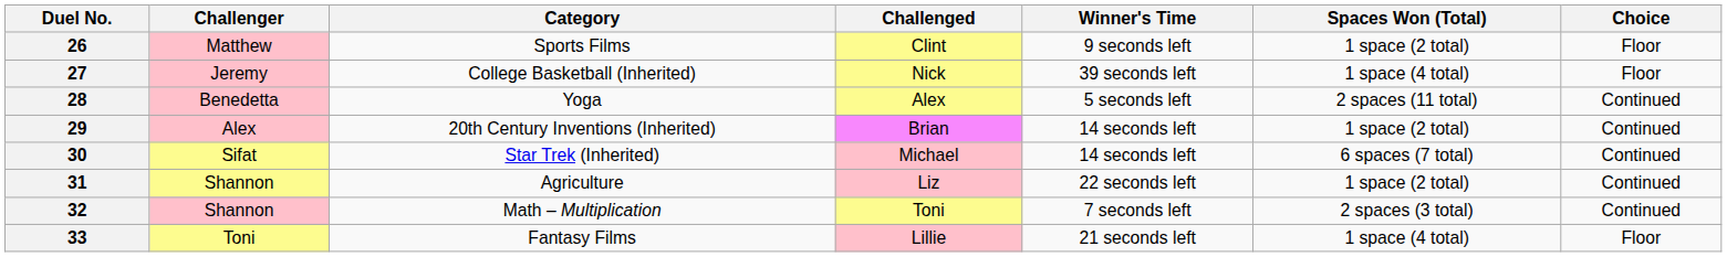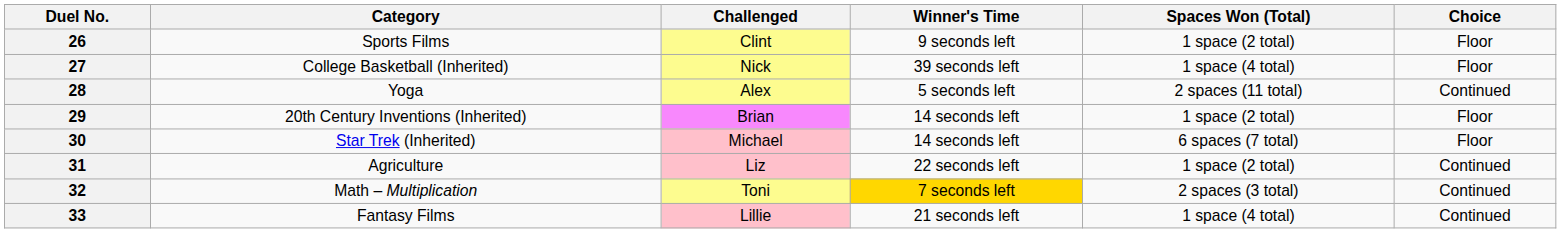 <table class="wikitable sortable mw-collapsible mw-collapsed" style="text-align:center; width:100%">
 <tr>
 <th scope="col">Duel No.</th>
-<th scope="col">Challenger</th>
 <th scope="col">Category</th>
 <th scope="col">Challenged</th>
 <th scope="col">Winner's Time</th>
 <th scope="col">Spaces Won (Total)</th>
 <th scope="col">Choice</th>
 </tr>
 <tr>
 <th>26</th>
-<td style="background:pink;">Matthew</td>
 <td>Sports Films</td>
 <td style="background:#fdfc8f;">Clint</td>
 <td>9 seconds left</td>
 <td>1 space (2 total)</td>
 <td>Floor</td>
 </tr>
 <tr>
 <th>27</th>
-<td style="background:pink;">Jeremy</td>
 <td>College Basketball (Inherited)</td>
 <td style="background:#fdfc8f;">Nick</td>
 <td>39 seconds left</td>
 <td>1 space (4 total)</td>
 <td>Floor</td>
 </tr>
 <tr>
 <th>28</th>
-<td style="background:pink;">Benedetta</td>
 <td>Yoga</td>
 <td style="background:#fdfc8f;">Alex</td>
 <td>5 seconds left</td>
 <td>2 spaces (11 total)</td>
 <td>Continued</td>
 </tr>
 <tr>
 <th>29</th>
-<td style="background:pink;">Alex</td>
 <td>20th Century Inventions (Inherited)</td>
 <td style="background:#F888FD;">Brian</td>
 <td>14 seconds left</td>
 <td>1 space (2 total)</td>
-<td>Continued</td>
+<td>Floor</td>
 </tr>
 <tr>
 <th>30</th>
-<td style="background:#fdfc8f;">Sifat</td>
 <td><a href='#'>Star Trek</a> (Inherited)</td>
 <td style="background:pink;">Michael</td>
 <td>14 seconds left</td>
 <td>6 spaces (7 total)</td>
-<td>Continued</td>
+<td>Floor</td>
 </tr>
 <tr>
 <th>31</th>
-<td style="background:#fdfc8f;">Shannon</td>
 <td>Agriculture</td>
 <td style="background:pink;">Liz</td>
 <td>22 seconds left</td>
 <td>1 space (2 total)</td>
 <td>Continued</td>
 </tr>
 <tr>
 <th>32</th>
-<td style="background:pink;">Shannon</td>
 <td>Math – <em>Multiplication</em></td>
 <td style="background:#fdfc8f;">Toni</td>
-<td>7 seconds left</td>
+<td style="background: gold;">7 seconds left</td>
 <td>2 spaces (3 total)</td>
 <td>Continued</td>
 </tr>
 <tr>
 <th>33</th>
-<td style="background:#fdfc8f;">Toni</td>
 <td>Fantasy Films</td>
 <td style="background:pink;">Lillie</td>
 <td>21 seconds left</td>
 <td>1 space (4 total)</td>
-<td>Floor</td>
+<td>Continued</td>
 </tr>
 </table>
